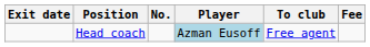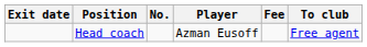 <table class="wikitable sortable">
 <tr>
 <th>Exit date</th>
 <th>Position</th>
 <th>No.</th>
 <th>Player</th>
+<th>Fee</th>
 <th>To club</th>
-<th>Fee</th>
 </tr>
 <tr>
 <td></td>
 <td align="left"><a href='#'>Head coach</a></td>
 <td align="left"></td>
-<td align="left" style="background: lightblue;"> Azman Eusoff</td>
+<td align="left"> Azman Eusoff</td>
+<td align=right></td>
 <td align="left"><a href='#'>Free agent</a></td>
-<td align=right></td>
 </tr>
 </table>
